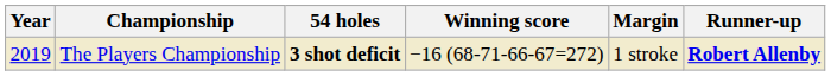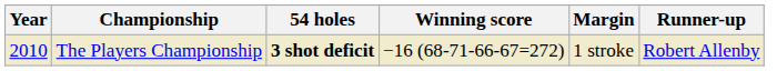 <table class="wikitable">
 <tr>
 <th>Year</th>
 <th>Championship</th>
 <th>54 holes</th>
 <th>Winning score</th>
 <th>Margin</th>
 <th>Runner-up</th>
 </tr>
 <tr style="background:#f2ecce;">
-<td><a href='#'>2019</a></td>
+<td><a href='#'>2010</a></td>
 <td><a href='#'>The Players Championship</a></td>
 <td><strong>3 shot deficit</strong></td>
 <td>−16 (68-71-66-67=272)</td>
 <td>1 stroke</td>
-<td><strong> <a href='#'>Robert Allenby</a></strong></td>
+<td> <a href='#'>Robert Allenby</a></td>
 </tr>
 </table>
